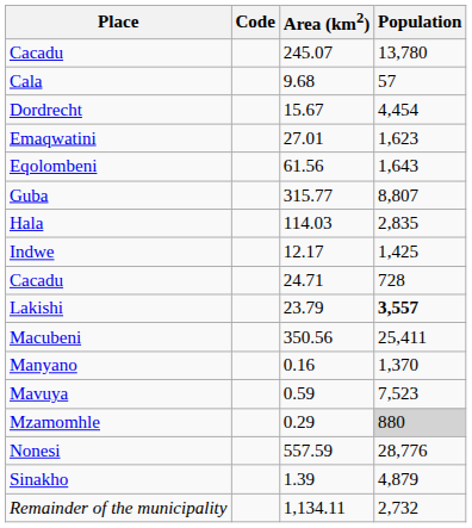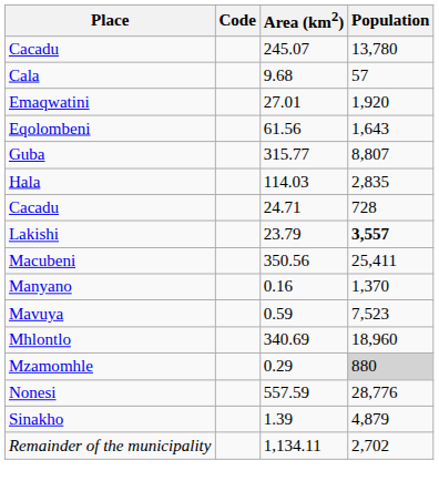 <table class="wikitable sortable">
 <tr>
 <th>Place</th>
 <th>Code</th>
 <th>Area (km<sup>2</sup>)</th>
 <th>Population</th>
 </tr>
 <tr>
 <td><a href='#'>Cacadu</a></td>
 <td></td>
 <td>245.07</td>
 <td>13,780</td>
 </tr>
 <tr>
 <td><a href='#'>Cala</a></td>
 <td></td>
 <td>9.68</td>
 <td>57</td>
 </tr>
 <tr>
-<td><a href='#'>Dordrecht</a></td>
-<td></td>
-<td>15.67</td>
-<td>4,454</td>
-</tr>
-<tr>
 <td><a href='#'>Emaqwatini</a></td>
 <td></td>
 <td>27.01</td>
-<td>1,623</td>
+<td>1,920</td>
 </tr>
 <tr>
 <td><a href='#'>Eqolombeni</a></td>
 <td></td>
 <td>61.56</td>
 <td>1,643</td>
 </tr>
 <tr>
 <td><a href='#'>Guba</a></td>
 <td></td>
 <td>315.77</td>
 <td>8,807</td>
 </tr>
 <tr>
 <td><a href='#'>Hala</a></td>
 <td></td>
 <td>114.03</td>
 <td>2,835</td>
-</tr>
-<tr>
-<td><a href='#'>Indwe</a></td>
-<td></td>
-<td>12.17</td>
-<td>1,425</td>
 </tr>
 <tr>
 <td><a href='#'>Cacadu</a></td>
 <td></td>
 <td>24.71</td>
 <td>728</td>
 </tr>
 <tr>
 <td><a href='#'>Lakishi</a></td>
 <td></td>
 <td>23.79</td>
 <td><strong>3,557</strong></td>
 </tr>
 <tr>
 <td><a href='#'>Macubeni</a></td>
 <td></td>
 <td>350.56</td>
 <td>25,411</td>
 </tr>
 <tr>
 <td><a href='#'>Manyano</a></td>
 <td></td>
 <td>0.16</td>
 <td>1,370</td>
 </tr>
 <tr>
 <td><a href='#'>Mavuya</a></td>
 <td></td>
 <td>0.59</td>
 <td>7,523</td>
 </tr>
 <tr>
+<td><a href='#'>Mhlontlo</a></td>
+<td></td>
+<td>340.69</td>
+<td>18,960</td>
+</tr>
+<tr>
 <td><a href='#'>Mzamomhle</a></td>
 <td></td>
 <td>0.29</td>
 <td style="background: lightgrey;">880</td>
 </tr>
 <tr>
 <td><a href='#'>Nonesi</a></td>
 <td></td>
 <td>557.59</td>
 <td>28,776</td>
 </tr>
 <tr>
 <td><a href='#'>Sinakho</a></td>
 <td></td>
 <td>1.39</td>
 <td>4,879</td>
 </tr>
 <tr>
 <td><em>Remainder of the municipality</em></td>
 <td></td>
 <td>1,134.11</td>
-<td>2,732</td>
+<td>2,702</td>
 </tr>
 </table>
